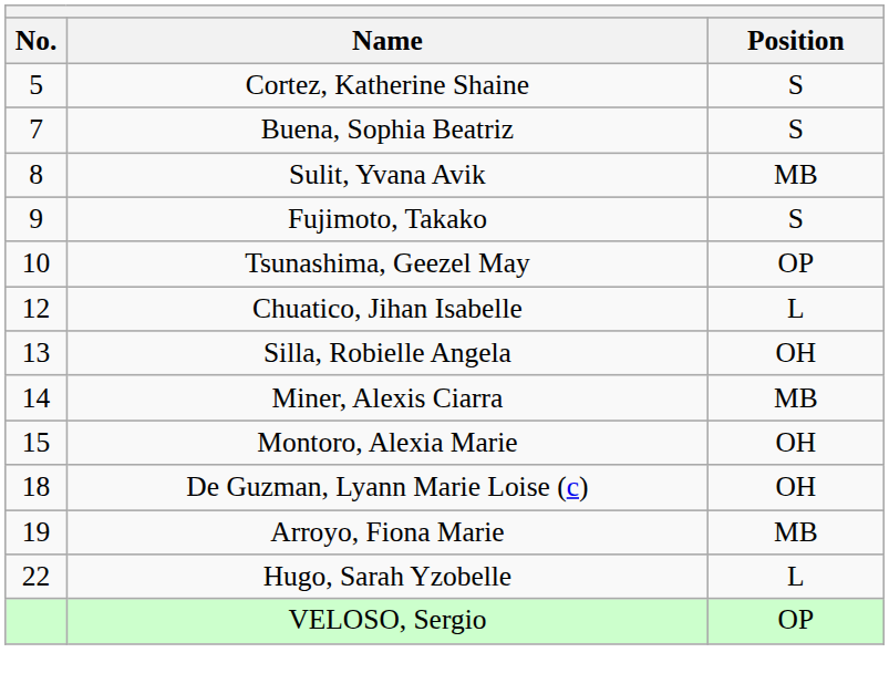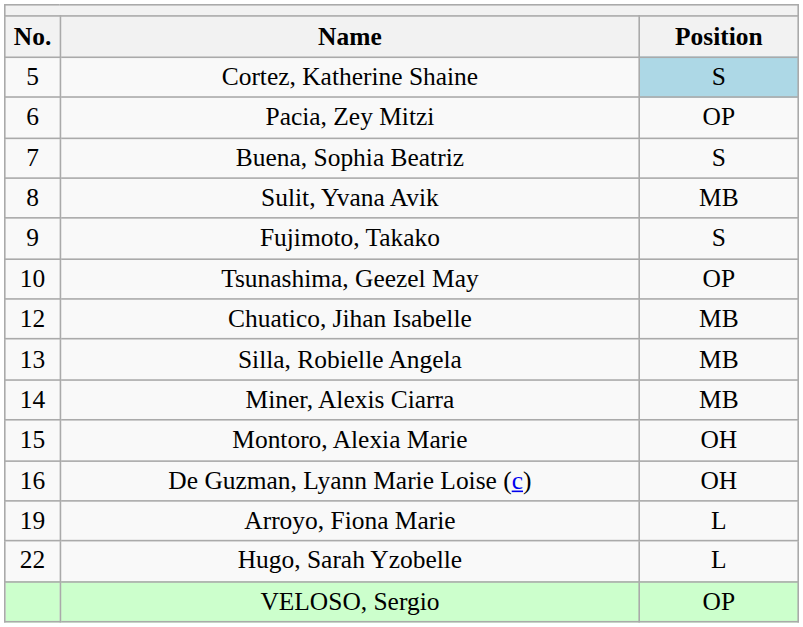 <table class="wikitable mw-collapsible mw-collapsed" style="text-align:center; width:500px; border:none">
 <tr>
 <th style="text-align:center" colspan="3"></th>
 </tr>
 <tr>
 <th style="width:7%">No.</th>
 <th>Name</th>
 <th style="width:20%">Position</th>
 </tr>
 <tr>
 <td>5</td>
 <td>Cortez, Katherine Shaine</td>
-<td>S</td>
+<td style="background: lightblue;">S</td>
+</tr>
+<tr>
+<td>6</td>
+<td>Pacia, Zey Mitzi</td>
+<td>OP</td>
 </tr>
 <tr>
 <td>7</td>
 <td>Buena, Sophia Beatriz</td>
 <td>S</td>
 </tr>
 <tr>
 <td>8</td>
 <td>Sulit, Yvana Avik</td>
 <td>MB</td>
 </tr>
 <tr>
 <td>9</td>
 <td>Fujimoto, Takako</td>
 <td>S</td>
 </tr>
 <tr>
 <td>10</td>
 <td>Tsunashima, Geezel May</td>
 <td>OP</td>
 </tr>
 <tr>
 <td>12</td>
 <td>Chuatico, Jihan Isabelle</td>
-<td>L</td>
+<td>MB</td>
 </tr>
 <tr>
 <td>13</td>
 <td>Silla, Robielle Angela</td>
-<td>OH</td>
+<td>MB</td>
 </tr>
 <tr>
 <td>14</td>
 <td>Miner, Alexis Ciarra</td>
 <td>MB</td>
 </tr>
 <tr>
 <td>15</td>
 <td>Montoro, Alexia Marie</td>
 <td>OH</td>
 </tr>
 <tr>
-<td>18</td>
+<td>16</td>
 <td>De Guzman, Lyann Marie Loise (<a href='#'>c</a>)</td>
 <td>OH</td>
 </tr>
 <tr>
 <td>19</td>
 <td>Arroyo, Fiona Marie</td>
-<td>MB</td>
+<td>L</td>
 </tr>
 <tr>
 <td>22</td>
 <td>Hugo, Sarah Yzobelle</td>
 <td>L</td>
 </tr>
 <tr bgcolor=#CCFFCC>
 <td></td>
 <td>VELOSO, Sergio</td>
 <td>OP</td>
 </tr>
 </table>
